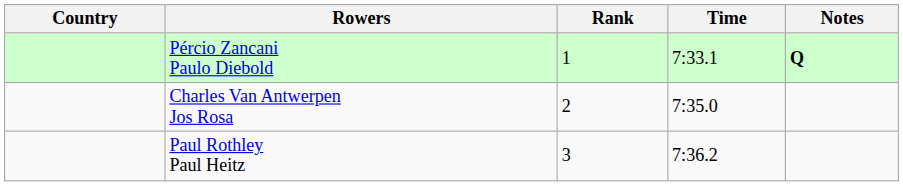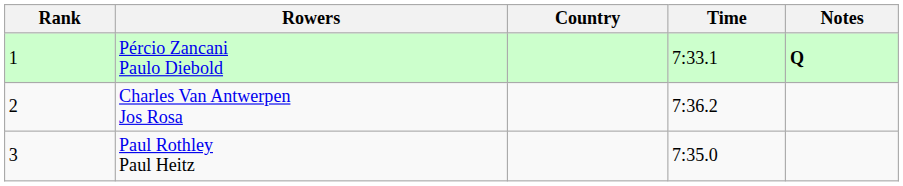 <table class="wikitable" width=50%>
 <tr>
+<th>Rank</th>
+<th>Rowers</th>
 <th>Country</th>
-<th>Rowers</th>
-<th>Rank</th>
 <th>Time</th>
 <th>Notes</th>
 </tr>
 <tr bgcolor=ccffcc>
+<td>1</td>
+<td><a href='#'>Pércio Zancani</a><br><a href='#'>Paulo Diebold</a></td>
 <td></td>
-<td><a href='#'>Pércio Zancani</a><br><a href='#'>Paulo Diebold</a></td>
-<td>1</td>
 <td>7:33.1</td>
 <td><strong>Q</strong></td>
 </tr>
 <tr>
+<td>2</td>
+<td><a href='#'>Charles Van Antwerpen</a><br><a href='#'>Jos Rosa</a></td>
 <td></td>
-<td><a href='#'>Charles Van Antwerpen</a><br><a href='#'>Jos Rosa</a></td>
-<td>2</td>
+<td>7:36.2</td>
+<td></td>
+</tr>
+<tr>
+<td>3</td>
+<td><a href='#'>Paul Rothley</a><br>Paul Heitz</td>
+<td></td>
 <td>7:35.0</td>
 <td></td>
 </tr>
-<tr>
-<td></td>
-<td><a href='#'>Paul Rothley</a><br>Paul Heitz</td>
-<td>3</td>
-<td>7:36.2</td>
-<td></td>
-</tr>
 </table>
